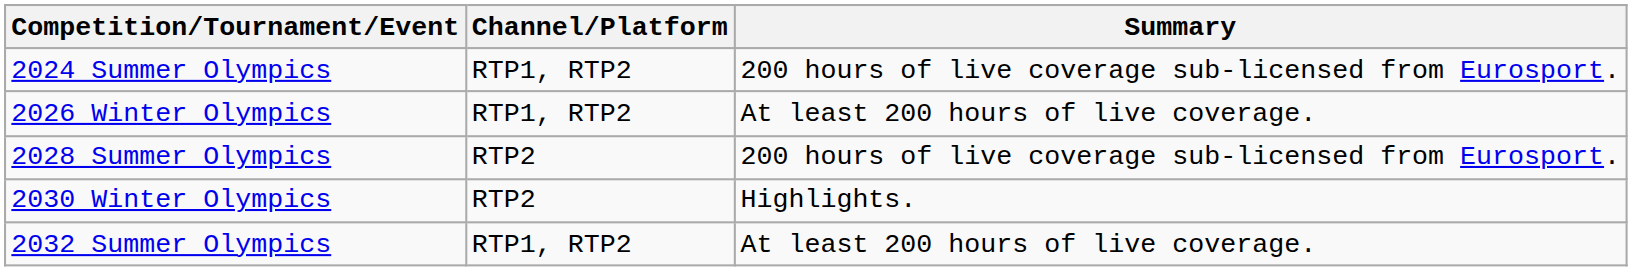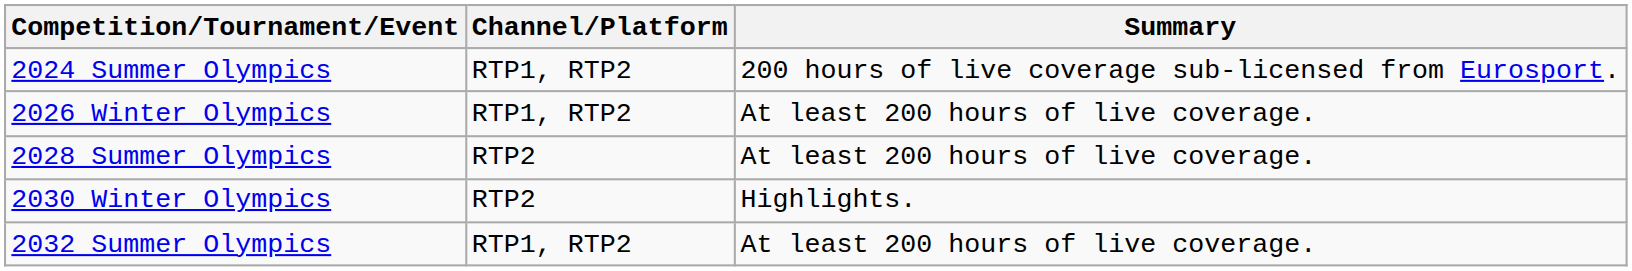 <table class="wikitable">
 <tr>
 <th>Competition/Tournament/Event</th>
 <th>Channel/Platform</th>
 <th>Summary</th>
 </tr>
 <tr>
 <td><a href='#'>2024 Summer Olympics</a></td>
 <td>RTP1, RTP2</td>
 <td>200 hours of live coverage sub-licensed from <a href='#'>Eurosport</a>.</td>
 </tr>
 <tr>
 <td><a href='#'>2026 Winter Olympics</a></td>
 <td>RTP1, RTP2</td>
 <td>At least 200 hours of live coverage.</td>
 </tr>
 <tr>
 <td><a href='#'>2028 Summer Olympics</a></td>
 <td>RTP2</td>
-<td>200 hours of live coverage sub-licensed from <a href='#'>Eurosport</a>.</td>
+<td>At least 200 hours of live coverage.</td>
 </tr>
 <tr>
 <td><a href='#'>2030 Winter Olympics</a></td>
 <td>RTP2</td>
 <td>Highlights.</td>
 </tr>
 <tr>
 <td><a href='#'>2032 Summer Olympics</a></td>
 <td>RTP1, RTP2</td>
 <td>At least 200 hours of live coverage.</td>
 </tr>
 </table>
